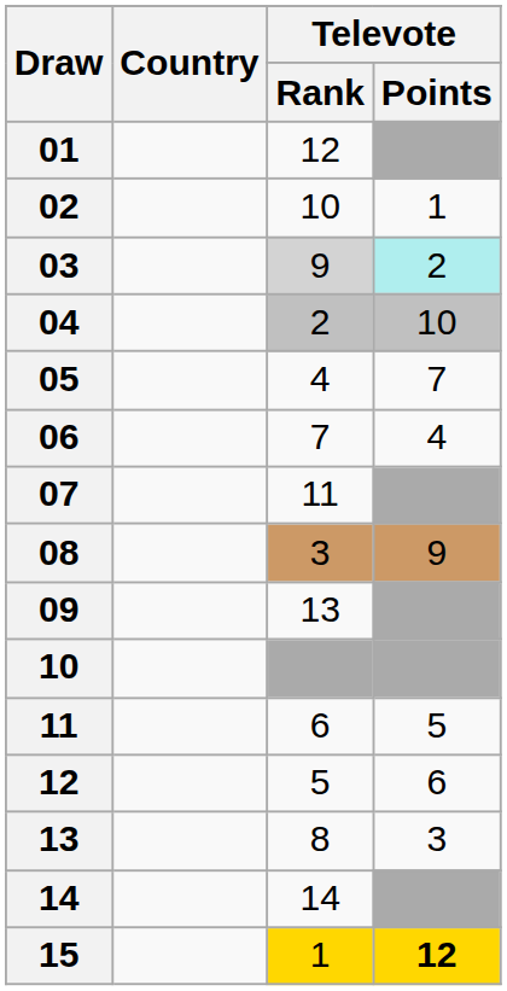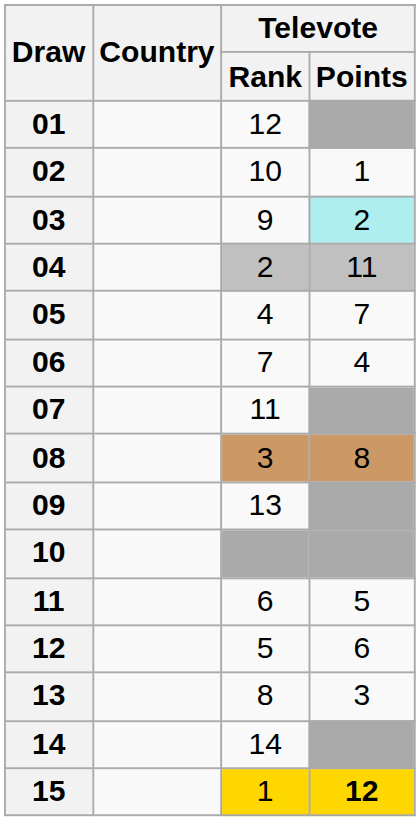 <table class="sortable wikitable collapsible plainrowheaders" style="text-align:center;">
 <tr>
 </tr>
 <tr>
 <th scope="col" rowspan="2">Draw</th>
 <th scope="col" rowspan="2">Country</th>
 <th scope="col" colspan="2">Televote</th>
 </tr>
 <tr>
 <th scope="col">Rank</th>
 <th scope="col" class="unsortable">Points</th>
 </tr>
 <tr>
 <th scope="row" style="text-align:center;">01</th>
 <td style="text-align:left;"></td>
 <td>12</td>
 <td style="background:#AAAAAA;"></td>
 </tr>
 <tr>
 <th scope="row" style="text-align:center;">02</th>
 <td style="text-align:left;"></td>
 <td>10</td>
 <td>1</td>
 </tr>
 <tr>
 <th scope="row" style="text-align:center;">03</th>
 <td style="text-align:left;"></td>
-<td style="background: lightgrey;">9</td>
+<td>9</td>
 <td style="background: paleturquoise;">2</td>
 </tr>
 <tr>
 <th scope="row" style="text-align:center;">04</th>
 <td style="text-align:left;"></td>
 <td style="background:silver;">2</td>
-<td style="background:silver;">10</td>
+<td style="background:silver;">11</td>
 </tr>
 <tr>
 <th scope="row" style="text-align:center;">05</th>
 <td style="text-align:left;"></td>
 <td>4</td>
 <td>7</td>
 </tr>
 <tr>
 <th scope="row" style="text-align:center;">06</th>
 <td style="text-align:left;"></td>
 <td>7</td>
 <td>4</td>
 </tr>
 <tr>
 <th scope="row" style="text-align:center;">07</th>
 <td style="text-align:left;"></td>
 <td>11</td>
 <td style="background:#AAAAAA;"></td>
 </tr>
 <tr>
 <th scope="row" style="text-align:center;">08</th>
 <td style="text-align:left;"></td>
 <td style="background:#CC9966;">3</td>
-<td style="background:#CC9966;">9</td>
+<td style="background:#CC9966;">8</td>
 </tr>
 <tr>
 <th scope="row" style="text-align:center;">09</th>
 <td style="text-align:left;"></td>
 <td>13</td>
 <td style="background:#AAAAAA;"></td>
 </tr>
 <tr class=sortbottom>
 <th scope="row" style="text-align:center;">10</th>
 <td style="text-align:left;"></td>
 <td style="background:#AAAAAA;"></td>
 <td style="background:#AAAAAA;"></td>
 </tr>
 <tr>
 <th scope="row" style="text-align:center;">11</th>
 <td style="text-align:left;"></td>
 <td>6</td>
 <td>5</td>
 </tr>
 <tr>
 <th scope="row" style="text-align:center;">12</th>
 <td style="text-align:left;"></td>
 <td>5</td>
 <td>6</td>
 </tr>
 <tr>
 <th scope="row" style="text-align:center;">13</th>
 <td style="text-align:left;"></td>
 <td>8</td>
 <td>3</td>
 </tr>
 <tr>
 <th scope="row" style="text-align:center;">14</th>
 <td style="text-align:left;"></td>
 <td>14</td>
 <td style="background:#AAAAAA;"></td>
 </tr>
 <tr>
 <th scope="row" style="text-align:center;">15</th>
 <td style="text-align:left;"></td>
 <td style="background:gold;">1</td>
 <td style="background:gold;"><strong>12</strong></td>
 </tr>
 </table>
